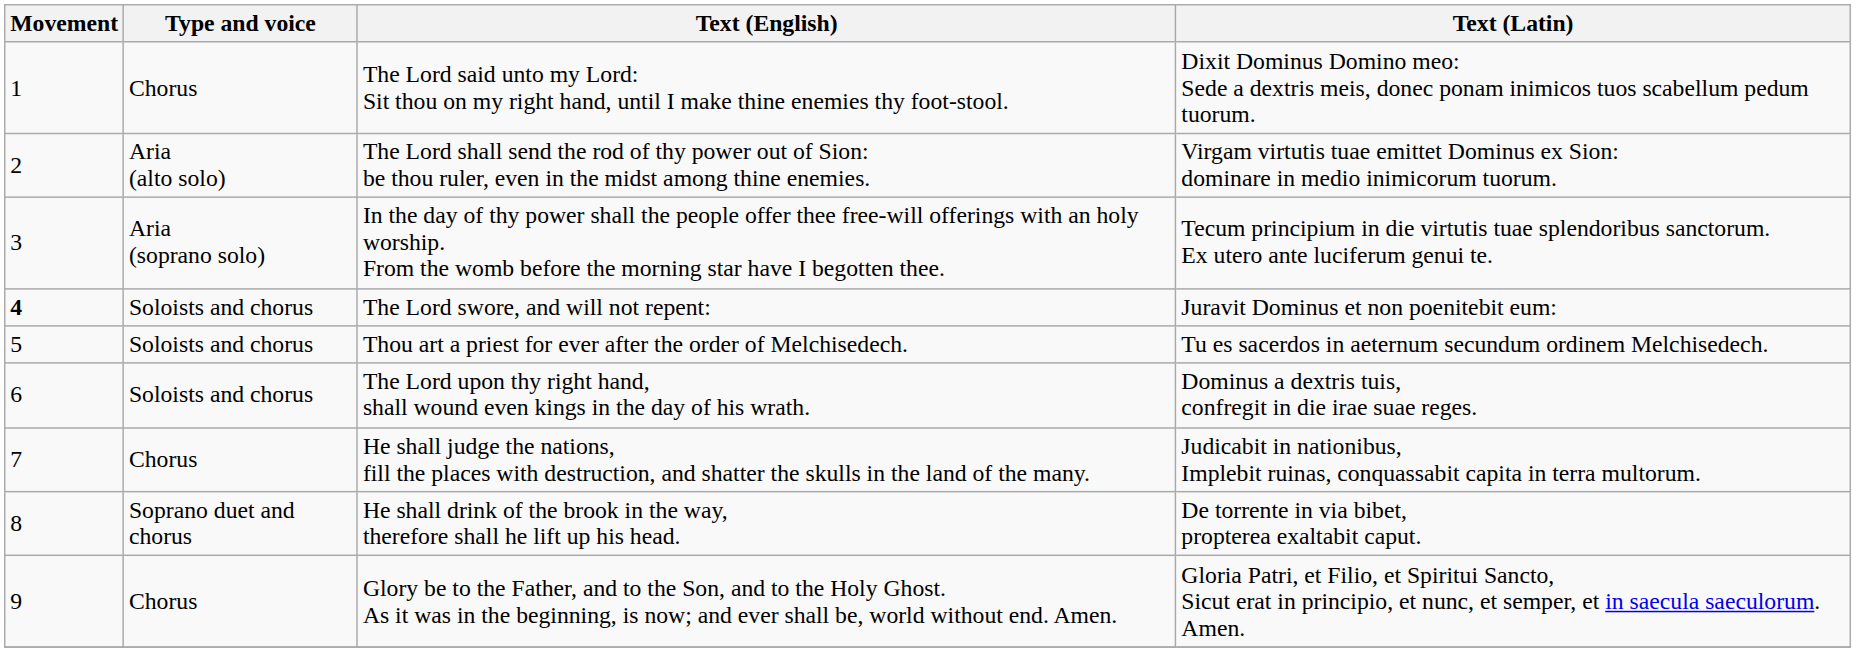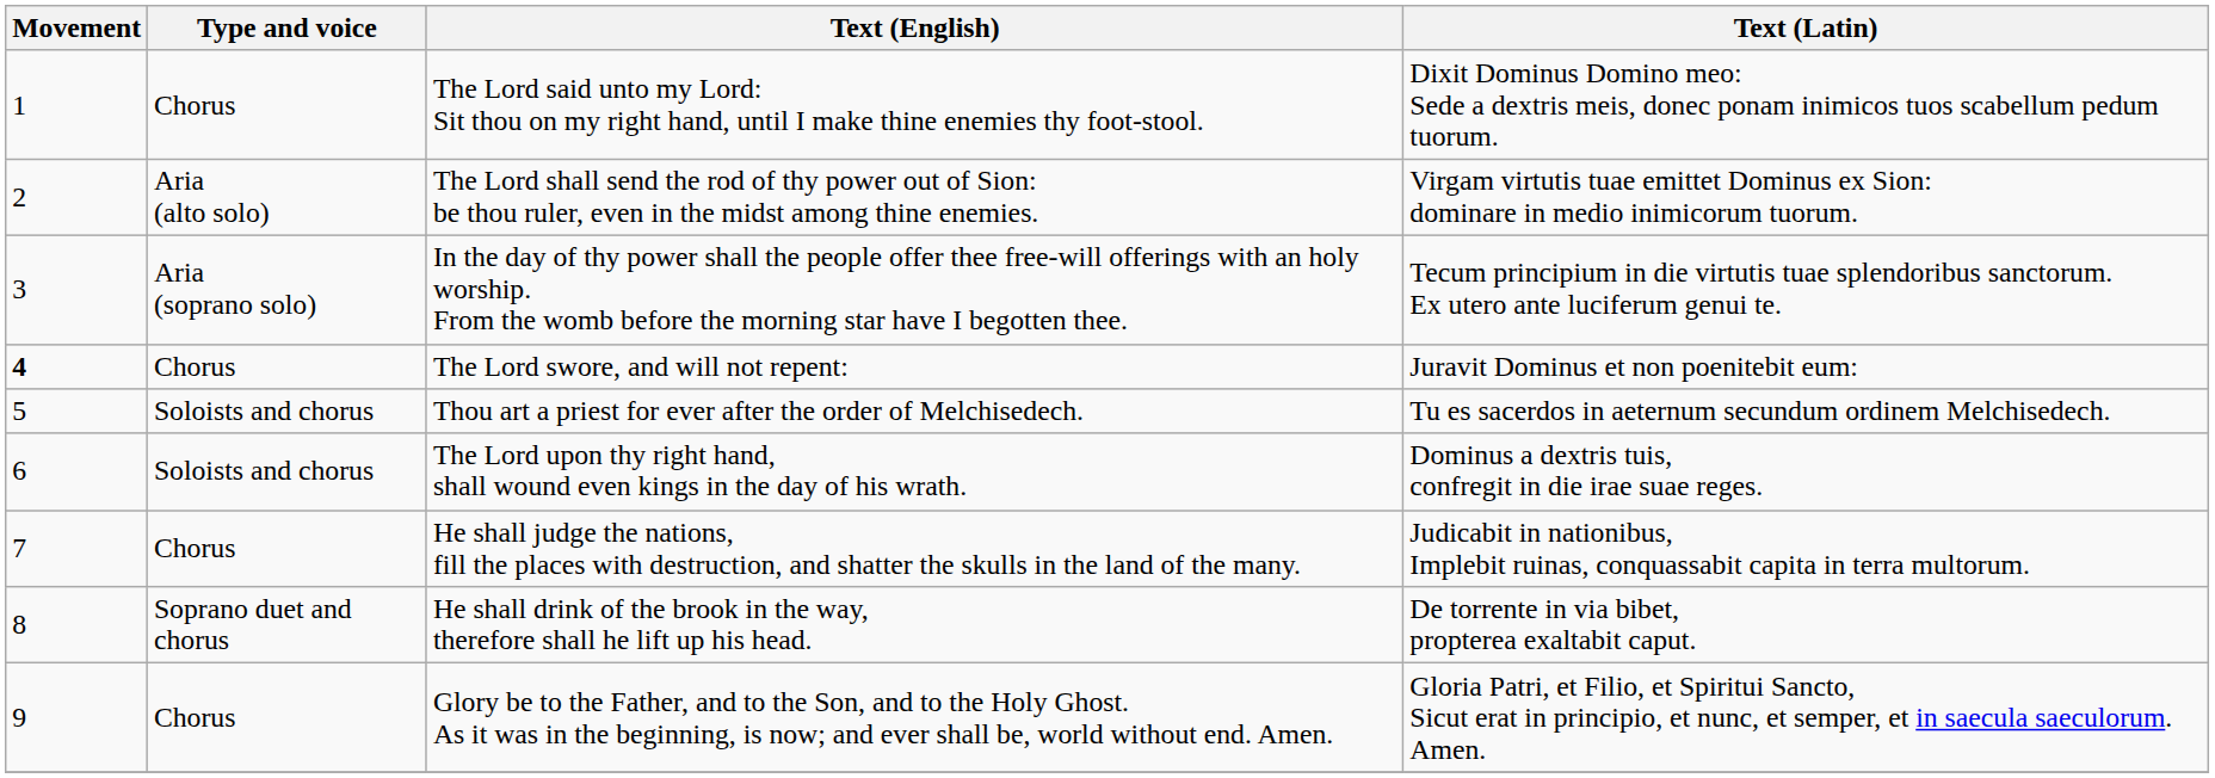 <table class="wikitable" border="1">
 <tr>
 <th bgcolor=ececec>Movement</th>
 <th bgcolor=ececec>Type and voice</th>
 <th bgcolor=ececec>Text (English)</th>
 <th bgcolor=ececec>Text (Latin)</th>
 </tr>
 <tr>
 <td>1</td>
 <td>Chorus</td>
 <td>The Lord said unto my Lord:<br>Sit thou on my right hand, until I make thine enemies thy foot-stool.</td>
 <td>Dixit Dominus Domino meo:<br>Sede a dextris meis, donec ponam inimicos tuos scabellum pedum tuorum.</td>
 </tr>
 <tr>
 <td>2</td>
 <td>Aria<br>(alto solo)</td>
 <td>The Lord shall send the rod of thy power out of Sion:<br>be thou ruler, even in the midst among thine enemies.</td>
 <td>Virgam virtutis tuae emittet Dominus ex Sion:<br>dominare in medio inimicorum tuorum.</td>
 </tr>
 <tr>
 <td>3</td>
 <td>Aria<br>(soprano solo)</td>
 <td>In the day of thy power shall the people offer thee free-will offerings with an holy worship.<br>From the womb before the morning star have I begotten thee.</td>
 <td>Tecum principium in die virtutis tuae splendoribus sanctorum.<br>Ex utero ante luciferum genui te.</td>
 </tr>
 <tr>
 <td><strong>4</strong></td>
-<td>Soloists and chorus</td>
+<td>Chorus</td>
 <td>The Lord swore, and will not repent:</td>
 <td>Juravit Dominus et non poenitebit eum:</td>
 </tr>
 <tr>
 <td>5</td>
 <td>Soloists and chorus</td>
 <td>Thou art a priest for ever after the order of Melchisedech.</td>
 <td>Tu es sacerdos in aeternum secundum ordinem Melchisedech.</td>
 </tr>
 <tr>
 <td>6</td>
 <td>Soloists and chorus</td>
 <td>The Lord upon thy right hand,<br>shall wound even kings in the day of his wrath.</td>
 <td>Dominus a dextris tuis,<br>confregit in die irae suae reges.</td>
 </tr>
 <tr>
 <td>7</td>
 <td>Chorus</td>
 <td>He shall judge the nations,<br>fill the places with destruction, and shatter the skulls in the land of the many.</td>
 <td>Judicabit in nationibus,<br>Implebit ruinas, conquassabit capita in terra multorum.</td>
 </tr>
 <tr>
 <td>8</td>
 <td>Soprano duet and chorus</td>
 <td>He shall drink of the brook in the way,<br>therefore shall he lift up his head.</td>
 <td>De torrente in via bibet,<br>propterea exaltabit caput.</td>
 </tr>
 <tr>
 <td>9</td>
 <td>Chorus</td>
 <td>Glory be to the Father, and to the Son, and to the Holy Ghost.<br>As it was in the beginning, is now; and ever shall be, world without end. Amen.</td>
 <td>Gloria Patri, et Filio, et Spiritui Sancto,<br>Sicut erat in principio, et nunc, et semper, et <a href='#'>in saecula saeculorum</a>. Amen.</td>
 </tr>
 <tr>
 </tr>
 </table>
